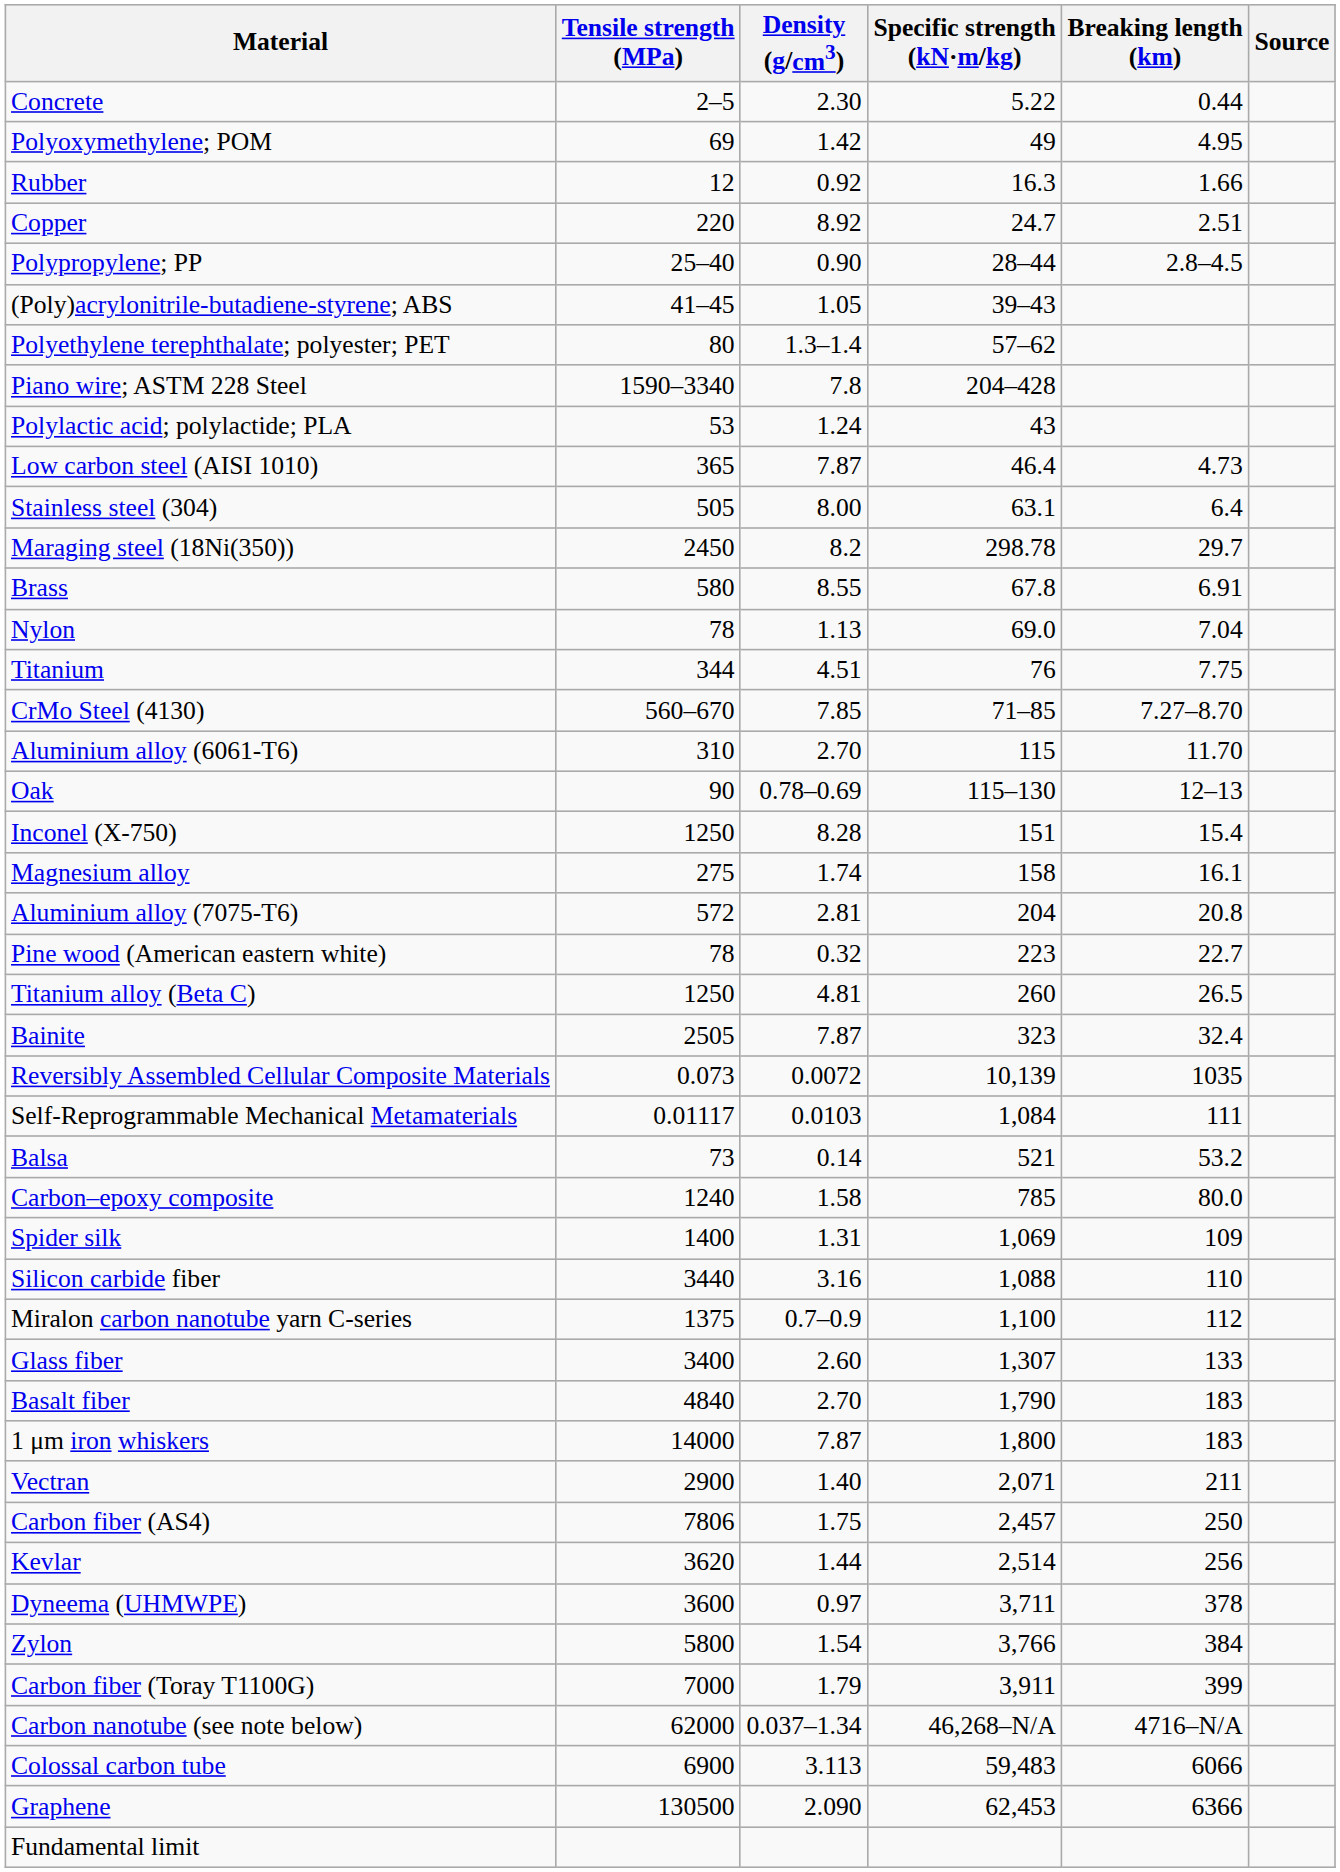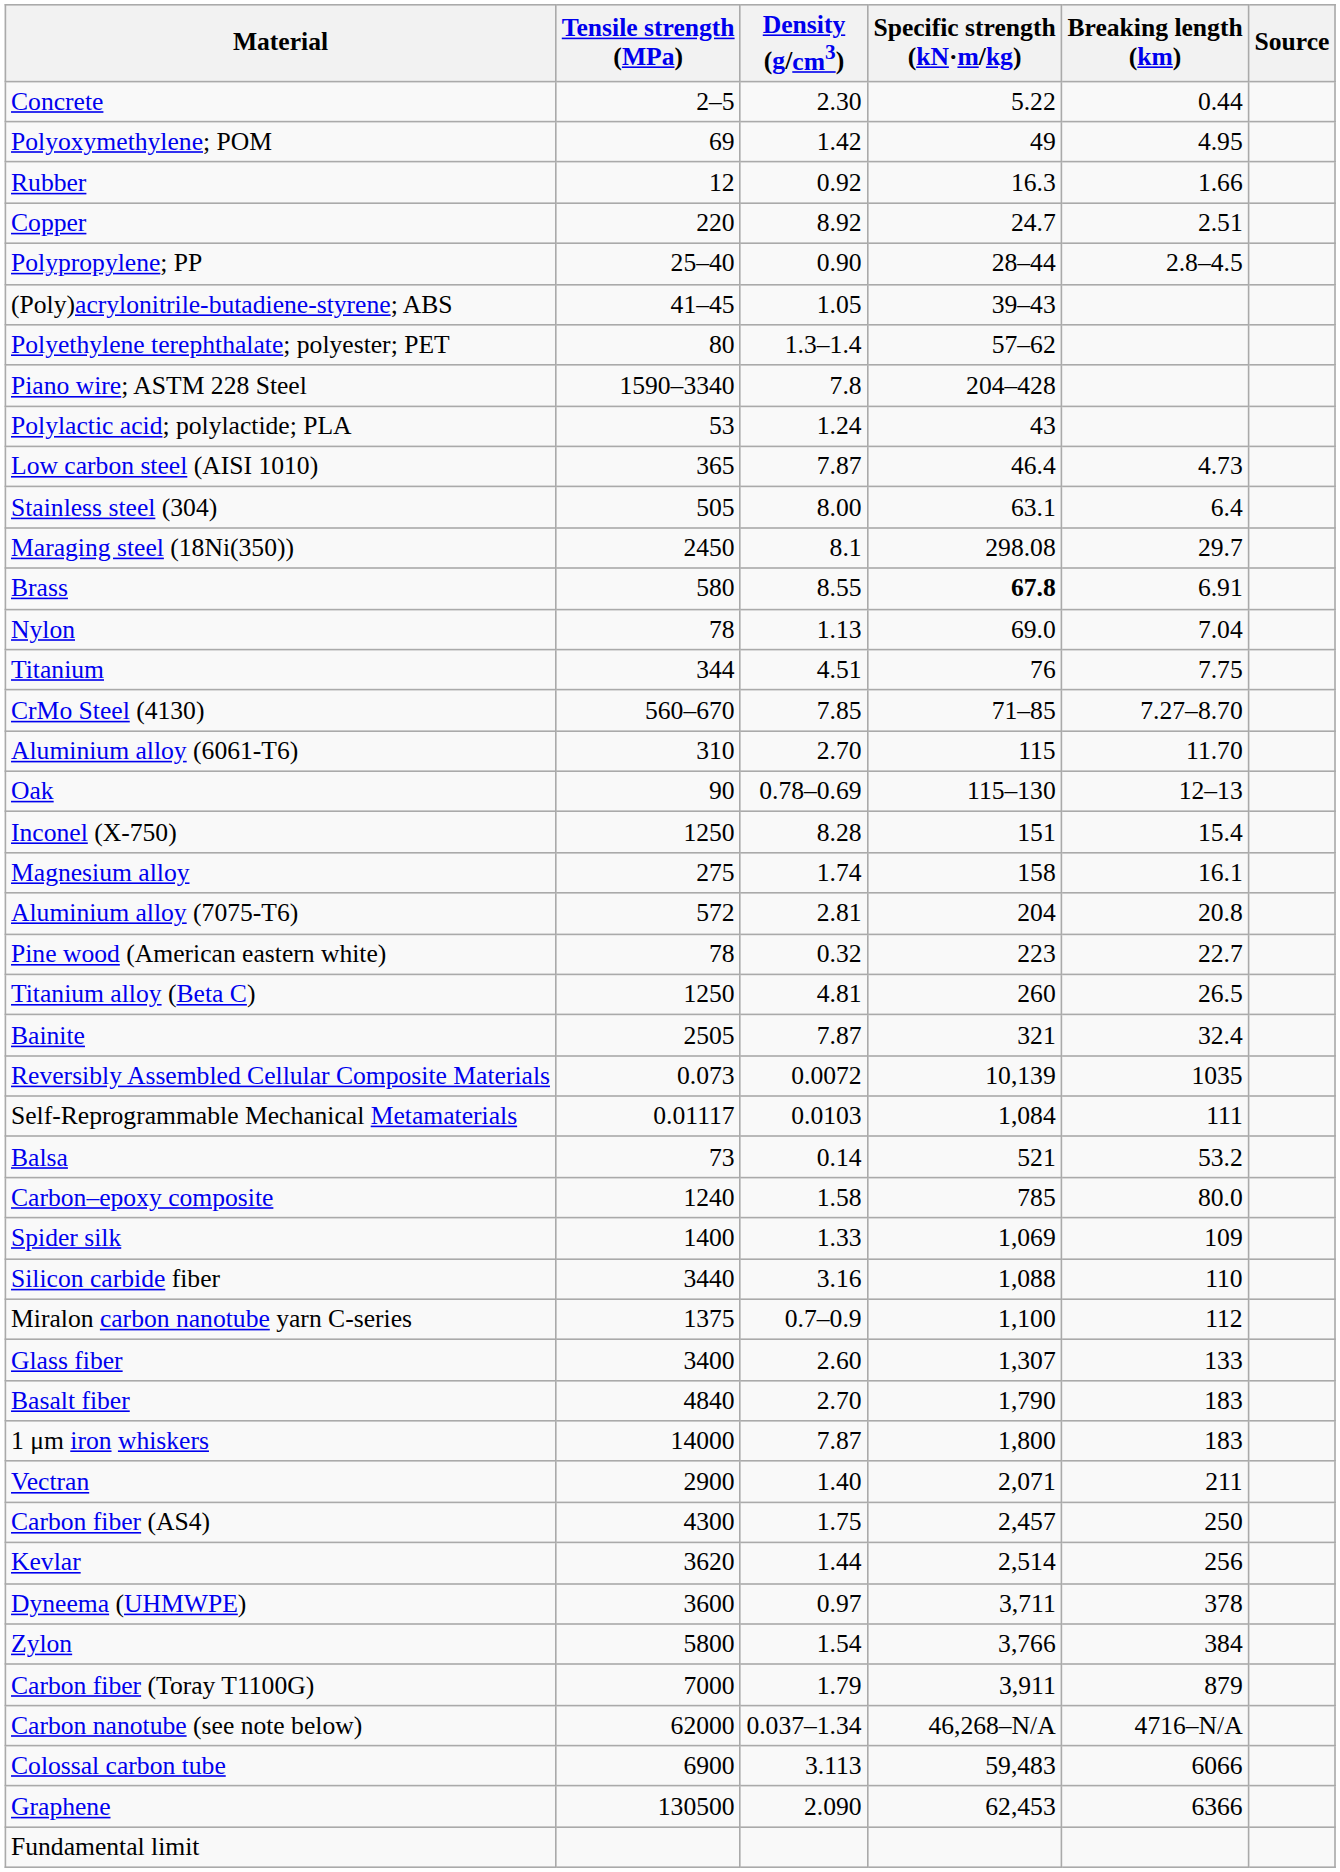 <table class="wikitable sortable" style="text-align:right; margin: 1em auto 1em auto">
 <tr>
 <th>Material</th>
 <th data-sort-type="number"><a href='#'>Tensile strength</a> <br> (<a href='#'>MPa</a>)</th>
 <th data-sort-type="number"><a href='#'>Density</a> <br> (<a href='#'>g</a>/<a href='#'>cm<sup>3</sup></a>)</th>
 <th data-sort-type="number">Specific strength<br> (<a href='#'>kN</a>·<a href='#'>m</a>/<a href='#'>kg</a>)</th>
 <th data-sort-type="number">Breaking length <br>(<a href='#'>km</a>)</th>
 <th>Source</th>
 </tr>
 <tr>
 <td align="left"><a href='#'>Concrete</a></td>
 <td>2–5</td>
 <td>2.30</td>
 <td>5.22</td>
 <td>0.44</td>
 <td></td>
 </tr>
 <tr>
 <td align="left"><a href='#'>Polyoxymethylene</a>; POM</td>
 <td>69</td>
 <td>1.42</td>
 <td>49</td>
 <td>4.95</td>
 <td></td>
 </tr>
 <tr>
 <td align="left"><a href='#'>Rubber</a></td>
 <td>12</td>
 <td>0.92</td>
 <td>16.3</td>
 <td>1.66</td>
 <td></td>
 </tr>
 <tr>
 <td align="left"><a href='#'>Copper</a></td>
 <td>220</td>
 <td>8.92</td>
 <td>24.7</td>
 <td>2.51</td>
 <td></td>
 </tr>
 <tr>
 <td align="left"><a href='#'>Polypropylene</a>; PP</td>
 <td>25–40</td>
 <td>0.90</td>
 <td>28–44</td>
 <td>2.8–4.5</td>
 <td></td>
 </tr>
 <tr>
 <td align="left">(Poly)<a href='#'>acrylonitrile-butadiene-styrene</a>; ABS</td>
 <td>41–45</td>
 <td>1.05</td>
 <td>39–43</td>
 <td></td>
 <td></td>
 </tr>
 <tr>
 <td align="left"><a href='#'>Polyethylene terephthalate</a>; polyester; PET</td>
 <td>80</td>
 <td>1.3–1.4</td>
 <td>57–62</td>
 <td></td>
 <td></td>
 </tr>
 <tr>
 <td align="left"><a href='#'>Piano wire</a>; ASTM 228 Steel</td>
 <td>1590–3340</td>
 <td>7.8</td>
 <td>204–428</td>
 <td></td>
 <td></td>
 </tr>
 <tr>
 <td align="left"><a href='#'>Polylactic acid</a>; polylactide; PLA</td>
 <td>53</td>
 <td>1.24</td>
 <td>43</td>
 <td></td>
 <td></td>
 </tr>
 <tr>
 <td align="left"><a href='#'>Low carbon steel</a> (AISI 1010)</td>
 <td>365</td>
 <td>7.87</td>
 <td>46.4</td>
 <td>4.73</td>
 <td></td>
 </tr>
 <tr>
 <td align="left"><a href='#'>Stainless steel</a> (304)</td>
 <td>505</td>
 <td>8.00</td>
 <td>63.1</td>
 <td>6.4</td>
 <td></td>
 </tr>
 <tr>
 <td align="left"><a href='#'>Maraging steel</a> (18Ni(350))</td>
 <td>2450</td>
-<td>8.2</td>
-<td>298.78</td>
+<td>8.1</td>
+<td>298.08</td>
 <td>29.7</td>
 <td></td>
 </tr>
 <tr>
 <td align="left"><a href='#'>Brass</a></td>
 <td>580</td>
 <td>8.55</td>
-<td>67.8</td>
+<td><strong>67.8</strong></td>
 <td>6.91</td>
 <td></td>
 </tr>
 <tr>
 <td align="left"><a href='#'>Nylon</a></td>
 <td>78</td>
 <td>1.13</td>
 <td>69.0</td>
 <td>7.04</td>
 <td></td>
 </tr>
 <tr>
 <td align="left"><a href='#'>Titanium</a></td>
 <td>344</td>
 <td>4.51</td>
 <td>76</td>
 <td>7.75</td>
 <td></td>
 </tr>
 <tr>
 <td align="left"><a href='#'>CrMo Steel</a> (4130)</td>
 <td>560–670</td>
 <td>7.85</td>
 <td>71–85</td>
 <td>7.27–8.70</td>
 <td></td>
 </tr>
 <tr>
 <td align="left"><a href='#'>Aluminium alloy</a> (6061-T6)</td>
 <td>310</td>
 <td>2.70</td>
 <td>115</td>
 <td>11.70</td>
 <td></td>
 </tr>
 <tr>
 <td align="left"><a href='#'>Oak</a></td>
 <td>90</td>
 <td>0.78–0.69</td>
 <td>115–130</td>
 <td>12–13</td>
 <td></td>
 </tr>
 <tr>
 <td align="left"><a href='#'>Inconel</a> (X-750)</td>
 <td>1250</td>
 <td>8.28</td>
 <td>151</td>
 <td>15.4</td>
 <td></td>
 </tr>
 <tr>
 <td align="left"><a href='#'>Magnesium alloy</a></td>
 <td>275</td>
 <td>1.74</td>
 <td>158</td>
 <td>16.1</td>
 <td></td>
 </tr>
 <tr>
 <td align="left"><a href='#'>Aluminium alloy</a> (7075-T6)</td>
 <td>572</td>
 <td>2.81</td>
 <td>204</td>
 <td>20.8</td>
 <td></td>
 </tr>
 <tr>
 <td align="left"><a href='#'>Pine wood</a> (American eastern white)</td>
 <td>78</td>
 <td>0.32</td>
 <td>223</td>
 <td>22.7</td>
 <td></td>
 </tr>
 <tr>
 <td align="left"><a href='#'>Titanium alloy</a> (<a href='#'>Beta C</a>)</td>
 <td>1250</td>
 <td>4.81</td>
 <td>260</td>
 <td>26.5</td>
 <td></td>
 </tr>
 <tr>
 <td align="left"><a href='#'>Bainite</a></td>
 <td>2505</td>
 <td>7.87</td>
-<td>323</td>
+<td>321</td>
 <td>32.4</td>
 <td></td>
 </tr>
 <tr>
 <td align="left"><a href='#'>Reversibly Assembled Cellular Composite Materials</a></td>
 <td>0.073</td>
 <td>0.0072</td>
 <td>10,139</td>
 <td>1035</td>
 <td></td>
 </tr>
 <tr>
 <td align="left">Self-Reprogrammable Mechanical <a href='#'>Metamaterials</a></td>
 <td>0.01117</td>
 <td>0.0103</td>
 <td>1,084</td>
 <td>111</td>
 <td></td>
 </tr>
 <tr>
 <td align="left"><a href='#'>Balsa</a></td>
 <td>73</td>
 <td>0.14</td>
 <td>521</td>
 <td>53.2</td>
 <td></td>
 </tr>
 <tr>
 <td align="left"><a href='#'>Carbon–epoxy composite</a></td>
 <td>1240</td>
 <td>1.58</td>
 <td>785</td>
 <td>80.0</td>
 <td></td>
 </tr>
 <tr>
 <td align="left"><a href='#'>Spider silk</a></td>
 <td>1400</td>
-<td>1.31</td>
+<td>1.33</td>
 <td>1,069</td>
 <td>109</td>
 <td></td>
 </tr>
 <tr>
 <td align="left"><a href='#'>Silicon carbide</a> fiber</td>
 <td>3440</td>
 <td>3.16</td>
 <td>1,088</td>
 <td>110</td>
 <td></td>
 </tr>
 <tr>
 <td align="left">Miralon <a href='#'>carbon nanotube</a> yarn C-series</td>
 <td>1375</td>
 <td>0.7–0.9</td>
 <td>1,100</td>
 <td>112</td>
 <td></td>
 </tr>
 <tr>
 <td align="left"><a href='#'>Glass fiber</a></td>
 <td>3400</td>
 <td>2.60</td>
 <td>1,307</td>
 <td>133</td>
 <td></td>
 </tr>
 <tr>
 <td align="left"><a href='#'>Basalt fiber</a></td>
 <td>4840</td>
 <td>2.70</td>
 <td>1,790</td>
 <td>183</td>
 <td></td>
 </tr>
 <tr>
 <td align="left">1 μm <a href='#'>iron</a> <a href='#'>whiskers</a></td>
 <td>14000</td>
 <td>7.87</td>
 <td>1,800</td>
 <td>183</td>
 <td></td>
 </tr>
 <tr>
 <td align="left"><a href='#'>Vectran</a></td>
 <td>2900</td>
 <td>1.40</td>
 <td>2,071</td>
 <td>211</td>
 <td></td>
 </tr>
 <tr>
 <td align="left"><a href='#'>Carbon fiber</a> (AS4)</td>
-<td>7806</td>
+<td>4300</td>
 <td>1.75</td>
 <td>2,457</td>
 <td>250</td>
 <td></td>
 </tr>
 <tr>
 <td align="left"><a href='#'>Kevlar</a></td>
 <td>3620</td>
 <td>1.44</td>
 <td>2,514</td>
 <td>256</td>
 <td></td>
 </tr>
 <tr>
 <td align="left"><a href='#'>Dyneema</a> (<a href='#'>UHMWPE</a>)</td>
 <td>3600</td>
 <td>0.97</td>
 <td>3,711</td>
 <td>378</td>
 <td></td>
 </tr>
 <tr>
 <td align="left"><a href='#'>Zylon</a></td>
 <td>5800</td>
 <td>1.54</td>
 <td>3,766</td>
 <td>384</td>
 <td></td>
 </tr>
 <tr>
 <td align="left"><a href='#'>Carbon fiber</a> (Toray T1100G)</td>
 <td>7000</td>
 <td>1.79</td>
 <td>3,911</td>
-<td>399</td>
+<td>879</td>
 <td></td>
 </tr>
 <tr>
 <td align="left"><a href='#'>Carbon nanotube</a> (see note below)</td>
 <td>62000</td>
 <td>0.037–1.34</td>
 <td>46,268–N/A</td>
 <td>4716–N/A</td>
 <td></td>
 </tr>
 <tr>
 <td align="left"><a href='#'>Colossal carbon tube</a></td>
 <td>6900</td>
 <td>3.113</td>
 <td>59,483</td>
 <td>6066</td>
 <td></td>
 </tr>
 <tr>
 <td align="left"><a href='#'>Graphene</a></td>
 <td>130500</td>
 <td>2.090 </td>
 <td>62,453</td>
 <td>6366</td>
 <td></td>
 </tr>
 <tr>
 <td align="left">Fundamental limit</td>
 <td></td>
 <td></td>
 <td></td>
 <td></td>
 <td></td>
 </tr>
 </table>
